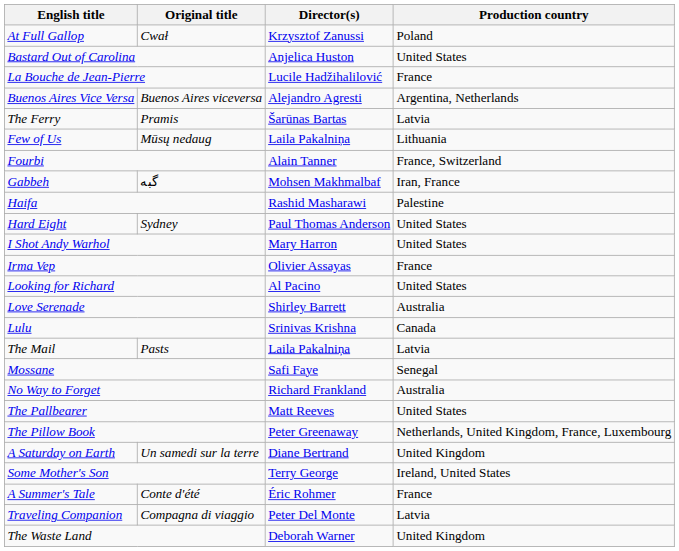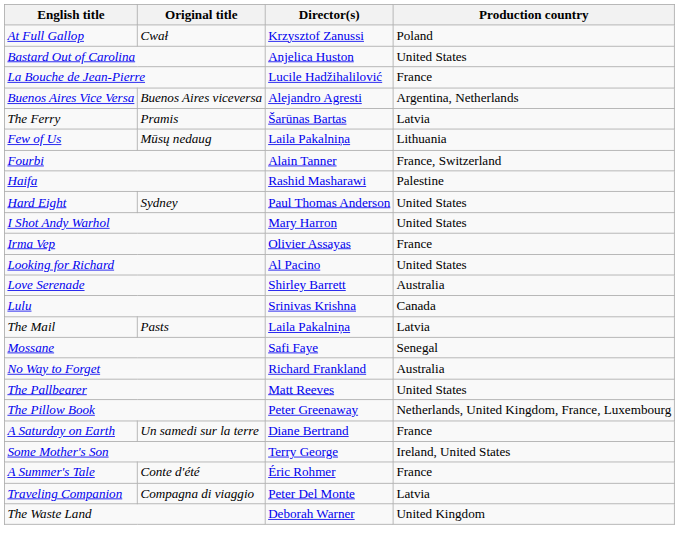 <table class="wikitable">
 <tr>
 <th>English title</th>
 <th>Original title</th>
 <th>Director(s)</th>
 <th>Production country</th>
 </tr>
 <tr>
 <td><em><a href='#'>At Full Gallop</a></em></td>
 <td><em>Cwał</em></td>
 <td><a href='#'>Krzysztof Zanussi</a></td>
 <td>Poland</td>
 </tr>
 <tr>
 <td colspan="2"><em><a href='#'>Bastard Out of Carolina</a></em></td>
 <td><a href='#'>Anjelica Huston</a></td>
 <td>United States</td>
 </tr>
 <tr>
 <td colspan="2"><em><a href='#'>La Bouche de Jean-Pierre</a></em></td>
 <td><a href='#'>Lucile Hadžihalilović</a></td>
 <td>France</td>
 </tr>
 <tr>
 <td><em><a href='#'>Buenos Aires Vice Versa</a></em></td>
 <td><em>Buenos Aires viceversa</em></td>
 <td><a href='#'>Alejandro Agresti</a></td>
 <td>Argentina, Netherlands</td>
 </tr>
 <tr>
 <td><em>The Ferry</em></td>
 <td><em>Pramis</em></td>
 <td><a href='#'>Šarūnas Bartas</a></td>
 <td>Latvia</td>
 </tr>
 <tr>
 <td><em><a href='#'>Few of Us</a></em></td>
 <td><em>Mūsų nedaug</em></td>
 <td><a href='#'>Laila Pakalniņa</a></td>
 <td>Lithuania</td>
 </tr>
 <tr>
 <td colspan="2"><em><a href='#'>Fourbi</a></em></td>
 <td><a href='#'>Alain Tanner</a></td>
 <td>France, Switzerland</td>
-</tr>
-<tr>
-<td><em><a href='#'>Gabbeh</a></em></td>
-<td>گبه</td>
-<td><a href='#'>Mohsen Makhmalbaf</a></td>
-<td>Iran, France</td>
 </tr>
 <tr>
 <td colspan="2"><em><a href='#'>Haifa</a></em></td>
 <td><a href='#'>Rashid Masharawi</a></td>
 <td>Palestine</td>
 </tr>
 <tr>
 <td><em><a href='#'>Hard Eight</a></em></td>
 <td><em>Sydney</em></td>
 <td><a href='#'>Paul Thomas Anderson</a></td>
 <td>United States</td>
 </tr>
 <tr>
 <td colspan="2"><em><a href='#'>I Shot Andy Warhol</a></em></td>
 <td><a href='#'>Mary Harron</a></td>
 <td>United States</td>
 </tr>
 <tr>
 <td colspan="2"><em><a href='#'>Irma Vep</a></em></td>
 <td><a href='#'>Olivier Assayas</a></td>
 <td>France</td>
 </tr>
 <tr>
 <td colspan="2"><em><a href='#'>Looking for Richard</a></em></td>
 <td><a href='#'>Al Pacino</a></td>
 <td>United States</td>
 </tr>
 <tr>
 <td colspan="2"><em><a href='#'>Love Serenade</a></em></td>
 <td><a href='#'>Shirley Barrett</a></td>
 <td>Australia</td>
 </tr>
 <tr>
 <td colspan="2"><em><a href='#'>Lulu</a></em></td>
 <td><a href='#'>Srinivas Krishna</a></td>
 <td>Canada</td>
 </tr>
 <tr>
 <td><em>The Mail</em></td>
 <td><em>Pasts</em></td>
 <td><a href='#'>Laila Pakalniņa</a></td>
 <td>Latvia</td>
 </tr>
 <tr>
 <td colspan="2"><em><a href='#'>Mossane</a></em></td>
 <td><a href='#'>Safi Faye</a></td>
 <td>Senegal</td>
 </tr>
 <tr>
 <td colspan="2"><em><a href='#'>No Way to Forget</a></em></td>
 <td><a href='#'>Richard Frankland</a></td>
 <td>Australia</td>
 </tr>
 <tr>
 <td colspan="2"><em><a href='#'>The Pallbearer</a></em></td>
 <td><a href='#'>Matt Reeves</a></td>
 <td>United States</td>
 </tr>
 <tr>
 <td colspan="2"><em><a href='#'>The Pillow Book</a></em></td>
 <td><a href='#'>Peter Greenaway</a></td>
 <td>Netherlands, United Kingdom, France, Luxembourg</td>
 </tr>
 <tr>
 <td><em><a href='#'>A Saturday on Earth</a></em></td>
 <td><em>Un samedi sur la terre</em></td>
 <td><a href='#'>Diane Bertrand</a></td>
-<td>United Kingdom</td>
+<td>France</td>
 </tr>
 <tr>
 <td colspan="2"><em><a href='#'>Some Mother's Son</a></em></td>
 <td><a href='#'>Terry George</a></td>
 <td>Ireland, United States</td>
 </tr>
 <tr>
 <td><em><a href='#'>A Summer's Tale</a></em></td>
 <td><em>Conte d'été</em></td>
 <td><a href='#'>Éric Rohmer</a></td>
 <td>France</td>
 </tr>
 <tr>
 <td><em><a href='#'>Traveling Companion</a></em></td>
 <td><em>Compagna di viaggio</em></td>
 <td><a href='#'>Peter Del Monte</a></td>
 <td>Latvia</td>
 </tr>
 <tr>
 <td colspan="2"><em>The Waste Land</em></td>
 <td><a href='#'>Deborah Warner</a></td>
 <td>United Kingdom</td>
 </tr>
 </table>
